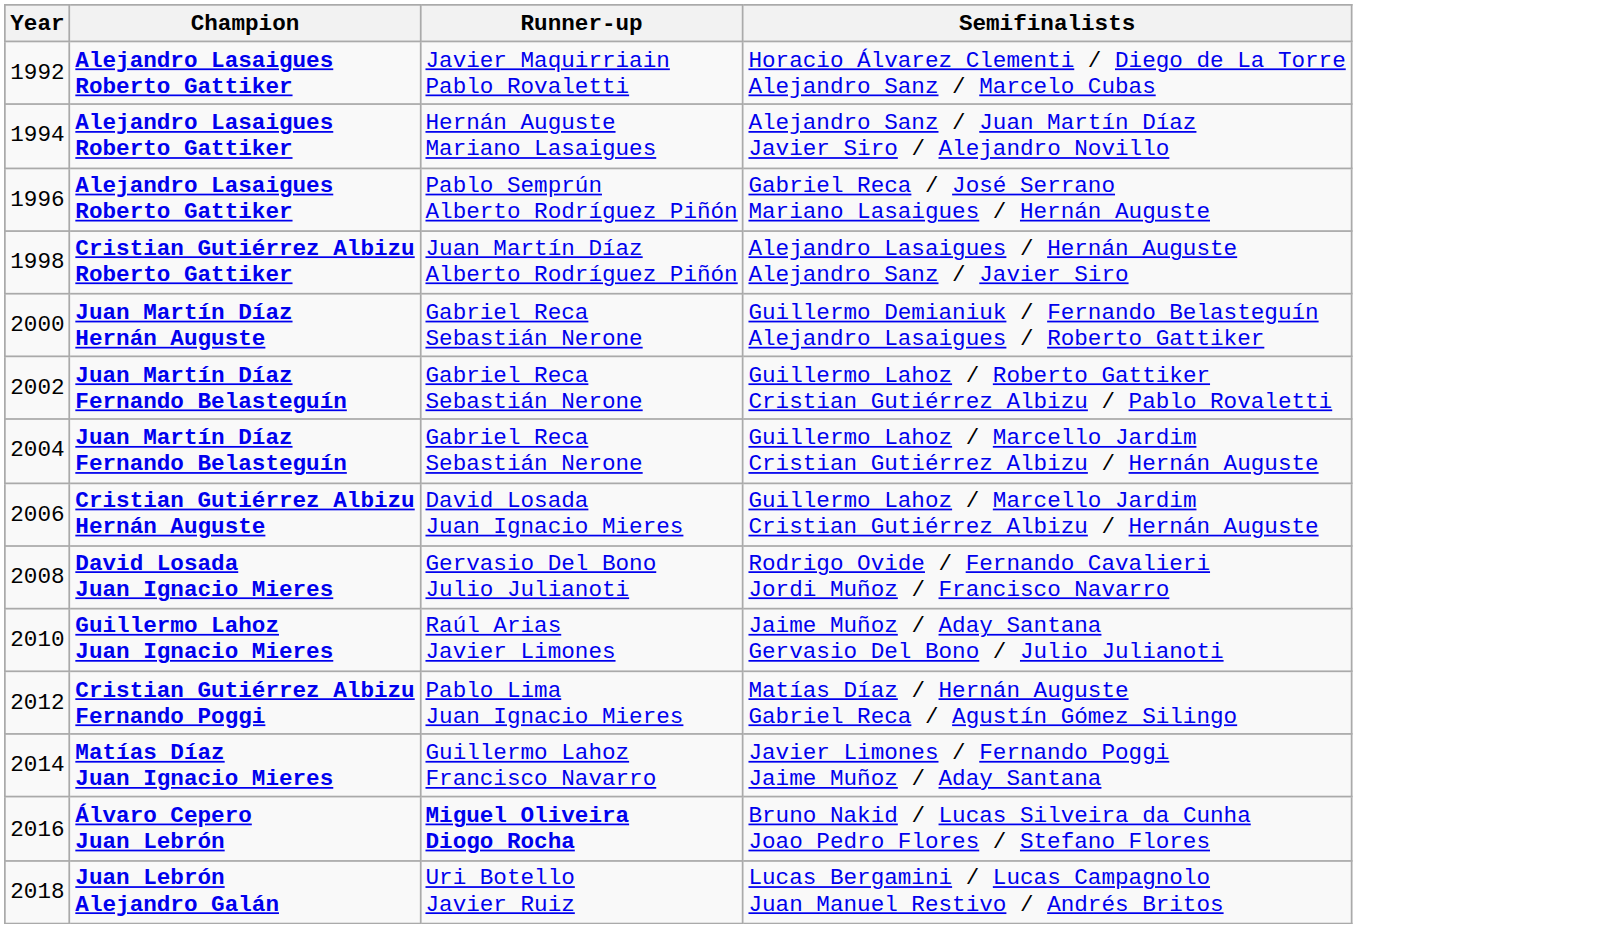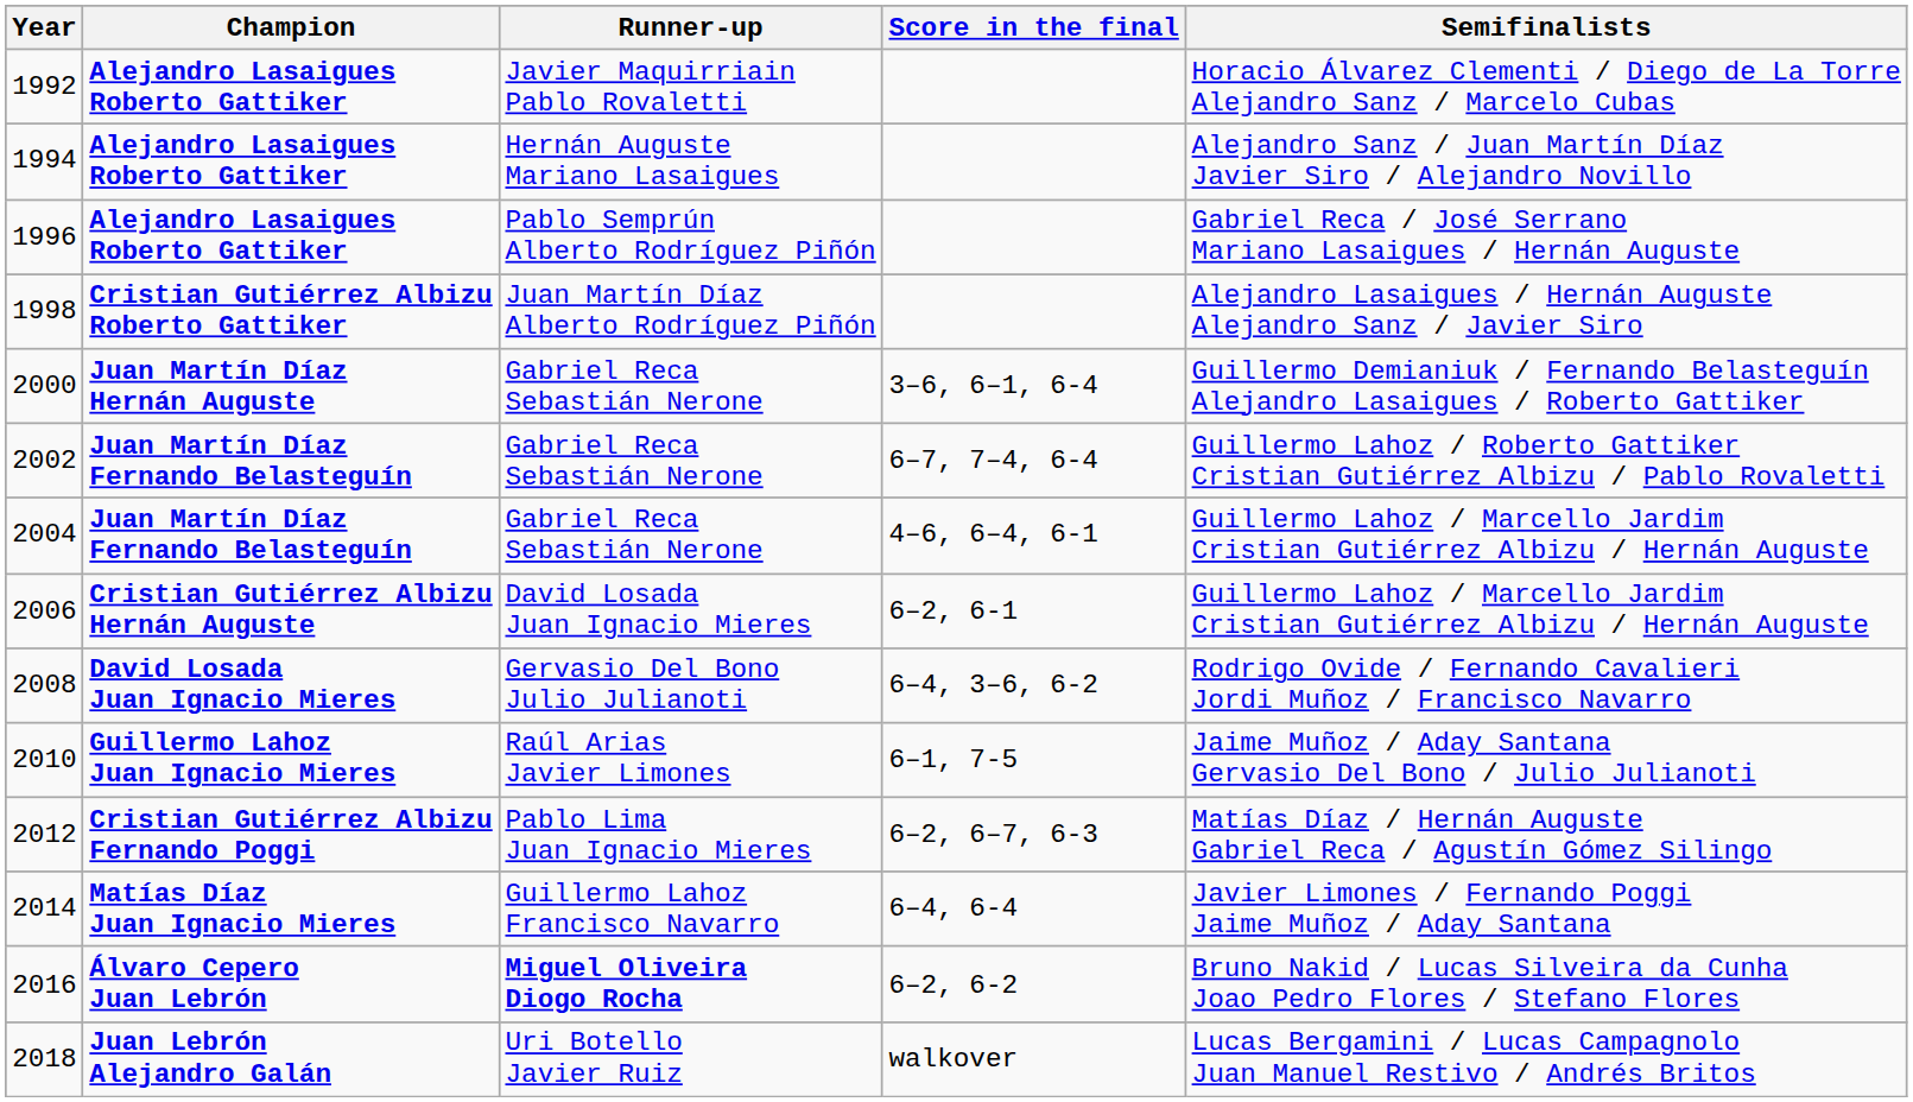 <table class="sortable wikitable">
 <tr>
 <th>Year</th>
 <th>Champion</th>
 <th>Runner-up</th>
+<th class="unsortable"><a href='#'>Score in the final</a></th>
 <th>Semifinalists</th>
 </tr>
 <tr>
 <td style="text-align: center;">1992</td>
 <td> <strong><a href='#'>Alejandro Lasaigues</a><br> <a href='#'>Roberto Gattiker</a></strong></td>
 <td> <a href='#'>Javier Maquirriain</a><br> <a href='#'>Pablo Rovaletti</a></td>
+<td></td>
 <td> <a href='#'>Horacio Álvarez Clementi</a> /  <a href='#'>Diego de La Torre</a> <br>  <a href='#'>Alejandro Sanz</a> /  <a href='#'>Marcelo Cubas</a></td>
 </tr>
 <tr>
 <td style="text-align: center;">1994</td>
 <td> <strong><a href='#'>Alejandro Lasaigues</a><br> <a href='#'>Roberto Gattiker</a></strong></td>
 <td> <a href='#'>Hernán Auguste</a><br> <a href='#'>Mariano Lasaigues</a></td>
+<td></td>
 <td> <a href='#'>Alejandro Sanz</a> /  <a href='#'>Juan Martín Díaz</a> <br>  <a href='#'>Javier Siro</a> /  <a href='#'>Alejandro Novillo</a></td>
 </tr>
 <tr>
 <td style="text-align: center;">1996</td>
 <td> <strong><a href='#'>Alejandro Lasaigues</a><br> <a href='#'>Roberto Gattiker</a></strong></td>
 <td> <a href='#'>Pablo Semprún</a><br> <a href='#'>Alberto Rodríguez Piñón</a></td>
+<td></td>
 <td> <a href='#'>Gabriel Reca</a> /  <a href='#'>José Serrano</a> <br>  <a href='#'>Mariano Lasaigues</a> /  <a href='#'>Hernán Auguste</a></td>
 </tr>
 <tr>
 <td style="text-align: center;">1998</td>
 <td> <strong><a href='#'>Cristian Gutiérrez Albizu</a><br> <a href='#'>Roberto Gattiker</a></strong></td>
 <td> <a href='#'>Juan Martín Díaz</a><br> <a href='#'>Alberto Rodríguez Piñón</a></td>
+<td></td>
 <td> <a href='#'>Alejandro Lasaigues</a> /  <a href='#'>Hernán Auguste</a> <br>  <a href='#'>Alejandro Sanz</a> /  <a href='#'>Javier Siro</a></td>
 </tr>
 <tr>
 <td style="text-align: center;">2000</td>
 <td> <strong><a href='#'>Juan Martín Díaz</a><br> <a href='#'>Hernán Auguste</a></strong></td>
 <td> <a href='#'>Gabriel Reca</a><br> <a href='#'>Sebastián Nerone</a></td>
+<td>3–6, 6–1, 6-4</td>
 <td> <a href='#'>Guillermo Demianiuk</a> /  <a href='#'>Fernando Belasteguín</a> <br>  <a href='#'>Alejandro Lasaigues</a> /  <a href='#'>Roberto Gattiker</a></td>
 </tr>
 <tr>
 <td style="text-align: center;">2002</td>
 <td> <strong><a href='#'>Juan Martín Díaz</a><br> <a href='#'>Fernando Belasteguín</a></strong></td>
 <td> <a href='#'>Gabriel Reca</a><br> <a href='#'>Sebastián Nerone</a></td>
+<td>6–7, 7–4, 6-4</td>
 <td> <a href='#'>Guillermo Lahoz</a> /  <a href='#'>Roberto Gattiker</a> <br>  <a href='#'>Cristian Gutiérrez Albizu</a> /  <a href='#'>Pablo Rovaletti</a></td>
 </tr>
 <tr>
 <td style="text-align: center;">2004</td>
 <td> <strong><a href='#'>Juan Martín Díaz</a><br> <a href='#'>Fernando Belasteguín</a></strong></td>
 <td> <a href='#'>Gabriel Reca</a><br> <a href='#'>Sebastián Nerone</a></td>
+<td>4–6, 6–4, 6-1</td>
 <td> <a href='#'>Guillermo Lahoz</a> /  <a href='#'>Marcello Jardim</a> <br>  <a href='#'>Cristian Gutiérrez Albizu</a> /  <a href='#'>Hernán Auguste</a></td>
 </tr>
 <tr>
 <td style="text-align: center;">2006</td>
 <td> <strong><a href='#'>Cristian Gutiérrez Albizu</a><br> <a href='#'>Hernán Auguste</a></strong></td>
 <td> <a href='#'>David Losada</a><br> <a href='#'>Juan Ignacio Mieres</a></td>
+<td>6–2, 6-1</td>
 <td> <a href='#'>Guillermo Lahoz</a> /  <a href='#'>Marcello Jardim</a> <br>  <a href='#'>Cristian Gutiérrez Albizu</a> /  <a href='#'>Hernán Auguste</a></td>
 </tr>
 <tr>
 <td style="text-align: center;">2008</td>
 <td> <strong><a href='#'>David Losada</a><br> <a href='#'>Juan Ignacio Mieres</a></strong></td>
 <td> <a href='#'>Gervasio Del Bono</a><br> <a href='#'>Julio Julianoti</a></td>
+<td>6–4, 3–6, 6-2</td>
 <td> <a href='#'>Rodrigo Ovide</a> /  <a href='#'>Fernando Cavalieri</a> <br>  <a href='#'>Jordi Muñoz</a> /  <a href='#'>Francisco Navarro</a></td>
 </tr>
 <tr>
 <td style="text-align: center;">2010</td>
 <td> <strong><a href='#'>Guillermo Lahoz</a><br> <a href='#'>Juan Ignacio Mieres</a></strong></td>
 <td> <a href='#'>Raúl Arias</a><br> <a href='#'>Javier Limones</a></td>
+<td>6–1, 7-5</td>
 <td> <a href='#'>Jaime Muñoz</a> /  <a href='#'>Aday Santana</a> <br>  <a href='#'>Gervasio Del Bono</a> /  <a href='#'>Julio Julianoti</a></td>
 </tr>
 <tr>
 <td style="text-align: center;">2012</td>
 <td> <strong><a href='#'>Cristian Gutiérrez Albizu</a><br> <a href='#'>Fernando Poggi</a></strong></td>
 <td> <a href='#'>Pablo Lima</a><br> <a href='#'>Juan Ignacio Mieres</a></td>
+<td>6–2, 6–7, 6-3</td>
 <td> <a href='#'>Matías Díaz</a> /  <a href='#'>Hernán Auguste</a> <br>  <a href='#'>Gabriel Reca</a> /  <a href='#'>Agustín Gómez Silingo</a></td>
 </tr>
 <tr>
 <td style="text-align: center;">2014</td>
 <td> <strong><a href='#'>Matías Díaz</a><br> <a href='#'>Juan Ignacio Mieres</a></strong></td>
 <td> <a href='#'>Guillermo Lahoz</a><br> <a href='#'>Francisco Navarro</a></td>
+<td>6–4, 6-4</td>
 <td> <a href='#'>Javier Limones</a> /  <a href='#'>Fernando Poggi</a> <br>  <a href='#'>Jaime Muñoz</a> /  <a href='#'>Aday Santana</a></td>
 </tr>
 <tr>
 <td style="text-align: center;">2016</td>
 <td> <strong><a href='#'>Álvaro Cepero</a><br> <a href='#'>Juan Lebrón</a></strong></td>
 <td><strong> <a href='#'>Miguel Oliveira</a><br> <a href='#'>Diogo Rocha</a></strong></td>
+<td>6–2, 6-2</td>
 <td> <a href='#'>Bruno Nakid</a> /  <a href='#'>Lucas Silveira da Cunha</a> <br>  <a href='#'>Joao Pedro Flores</a> /  <a href='#'>Stefano Flores</a></td>
 </tr>
 <tr>
 <td style="text-align: center;">2018</td>
 <td> <strong><a href='#'>Juan Lebrón</a><br> <a href='#'>Alejandro Galán</a></strong></td>
 <td> <a href='#'>Uri Botello</a><br> <a href='#'>Javier Ruiz</a></td>
+<td>walkover</td>
 <td> <a href='#'>Lucas Bergamini</a> /  <a href='#'>Lucas Campagnolo</a> <br>  <a href='#'>Juan Manuel Restivo</a> /  <a href='#'>Andrés Britos</a></td>
 </tr>
 </table>
